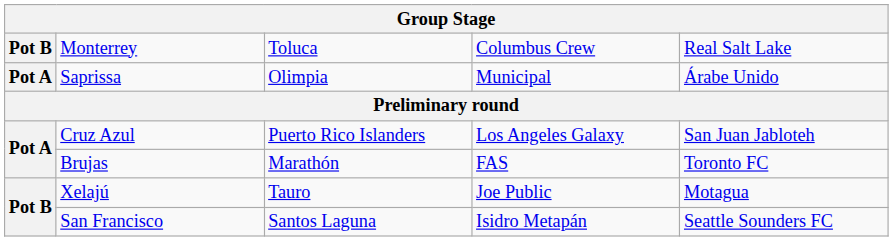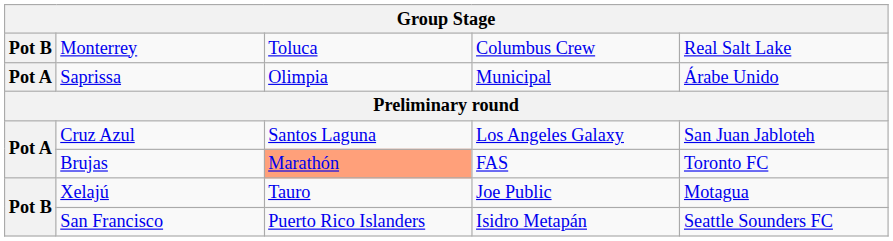 <table class="wikitable">
 <tr>
 <th colspan=5>Group Stage</th>
 </tr>
 <tr>
 <th>Pot B</th>
 <td width = 175> <a href='#'>Monterrey</a></td>
 <td width = 175> <a href='#'>Toluca</a></td>
 <td width = 175> <a href='#'>Columbus Crew</a></td>
 <td width = 175> <a href='#'>Real Salt Lake</a></td>
 </tr>
 <tr>
 <th>Pot A</th>
 <td> <a href='#'>Saprissa</a></td>
 <td> <a href='#'>Olimpia</a></td>
 <td> <a href='#'>Municipal</a></td>
 <td> <a href='#'>Árabe Unido</a></td>
 </tr>
 <tr>
 <th colspan=5>Preliminary round</th>
 </tr>
 <tr>
 <th rowspan=2>Pot A</th>
 <td> <a href='#'>Cruz Azul</a></td>
-<td> <a href='#'>Puerto Rico Islanders</a></td>
+<td> <a href='#'>Santos Laguna</a></td>
 <td> <a href='#'>Los Angeles Galaxy</a></td>
 <td> <a href='#'>San Juan Jabloteh</a></td>
 </tr>
 <tr>
 <td> <a href='#'>Brujas</a></td>
-<td> <a href='#'>Marathón</a></td>
+<td style="background: lightsalmon;"> <a href='#'>Marathón</a></td>
 <td> <a href='#'>FAS</a></td>
 <td> <a href='#'>Toronto FC</a></td>
 </tr>
 <tr>
 <th rowspan=2>Pot B</th>
 <td> <a href='#'>Xelajú</a></td>
 <td> <a href='#'>Tauro</a></td>
 <td> <a href='#'>Joe Public</a></td>
 <td> <a href='#'>Motagua</a></td>
 </tr>
 <tr>
 <td> <a href='#'>San Francisco</a></td>
-<td> <a href='#'>Santos Laguna</a></td>
+<td> <a href='#'>Puerto Rico Islanders</a></td>
 <td> <a href='#'>Isidro Metapán</a></td>
 <td> <a href='#'>Seattle Sounders FC</a></td>
 </tr>
 </table>
